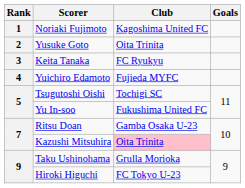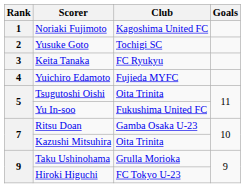 <table class="wikitable">
 <tr>
 <th>Rank</th>
 <th>Scorer</th>
 <th>Club</th>
 <th>Goals</th>
 </tr>
 <tr>
 <th>1</th>
 <td> <a href='#'>Noriaki Fujimoto</a></td>
 <td><a href='#'>Kagoshima United FC</a></td>
 <td></td>
 </tr>
 <tr>
 <th>2</th>
 <td> <a href='#'>Yusuke Goto</a></td>
-<td><a href='#'>Oita Trinita</a></td>
+<td><a href='#'>Tochigi SC</a></td>
 <td></td>
 </tr>
 <tr>
 <th>3</th>
 <td> <a href='#'>Keita Tanaka</a></td>
 <td><a href='#'>FC Ryukyu</a></td>
 <td></td>
 </tr>
 <tr>
 <th>4</th>
 <td> <a href='#'>Yuichiro Edamoto</a></td>
 <td><a href='#'>Fujieda MYFC</a></td>
 <td></td>
 </tr>
 <tr>
 <th rowspan=2>5</th>
 <td> <a href='#'>Tsugutoshi Oishi</a></td>
-<td><a href='#'>Tochigi SC</a></td>
+<td><a href='#'>Oita Trinita</a></td>
 <td rowspan=2 style="text-align:center;">11</td>
 </tr>
 <tr>
 <td> <a href='#'>Yu In-soo</a></td>
 <td><a href='#'>Fukushima United FC</a></td>
 </tr>
 <tr>
 <th rowspan=2>7</th>
 <td> <a href='#'>Ritsu Doan</a></td>
 <td><a href='#'>Gamba Osaka U-23</a></td>
 <td rowspan=2 style="text-align:center;">10</td>
 </tr>
 <tr>
 <td> <a href='#'>Kazushi Mitsuhira</a></td>
-<td style="background: pink;"><a href='#'>Oita Trinita</a></td>
+<td><a href='#'>Oita Trinita</a></td>
 </tr>
 <tr>
 <th rowspan=2>9</th>
 <td> <a href='#'>Taku Ushinohama</a></td>
 <td><a href='#'>Grulla Morioka</a></td>
 <td rowspan=2 style="text-align:center;">9</td>
 </tr>
 <tr>
 <td> <a href='#'>Hiroki Higuchi</a></td>
 <td><a href='#'>FC Tokyo U-23</a></td>
 </tr>
 </table>
